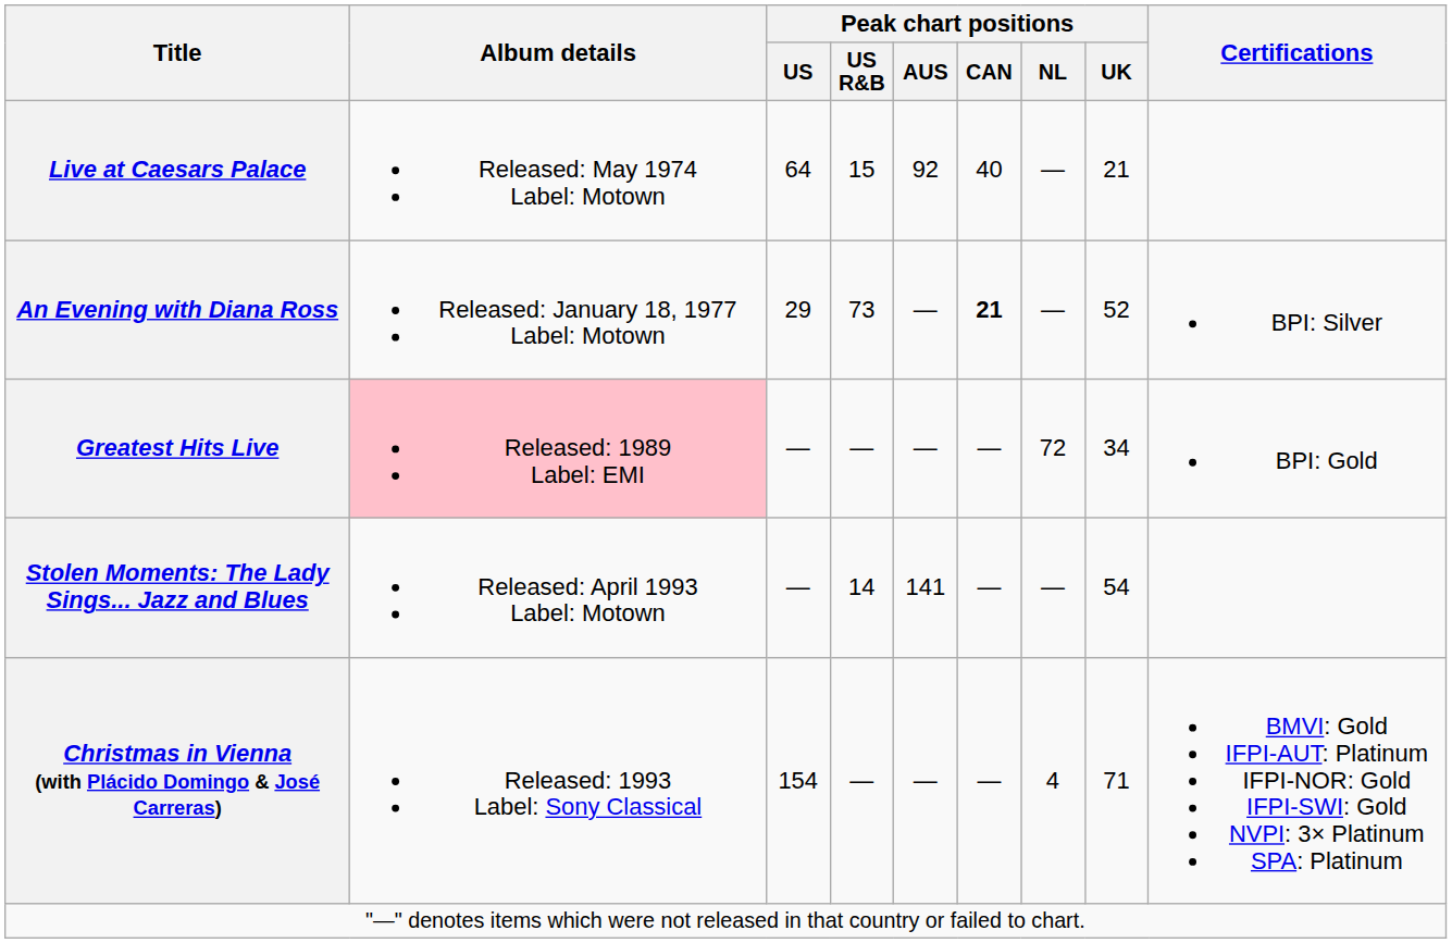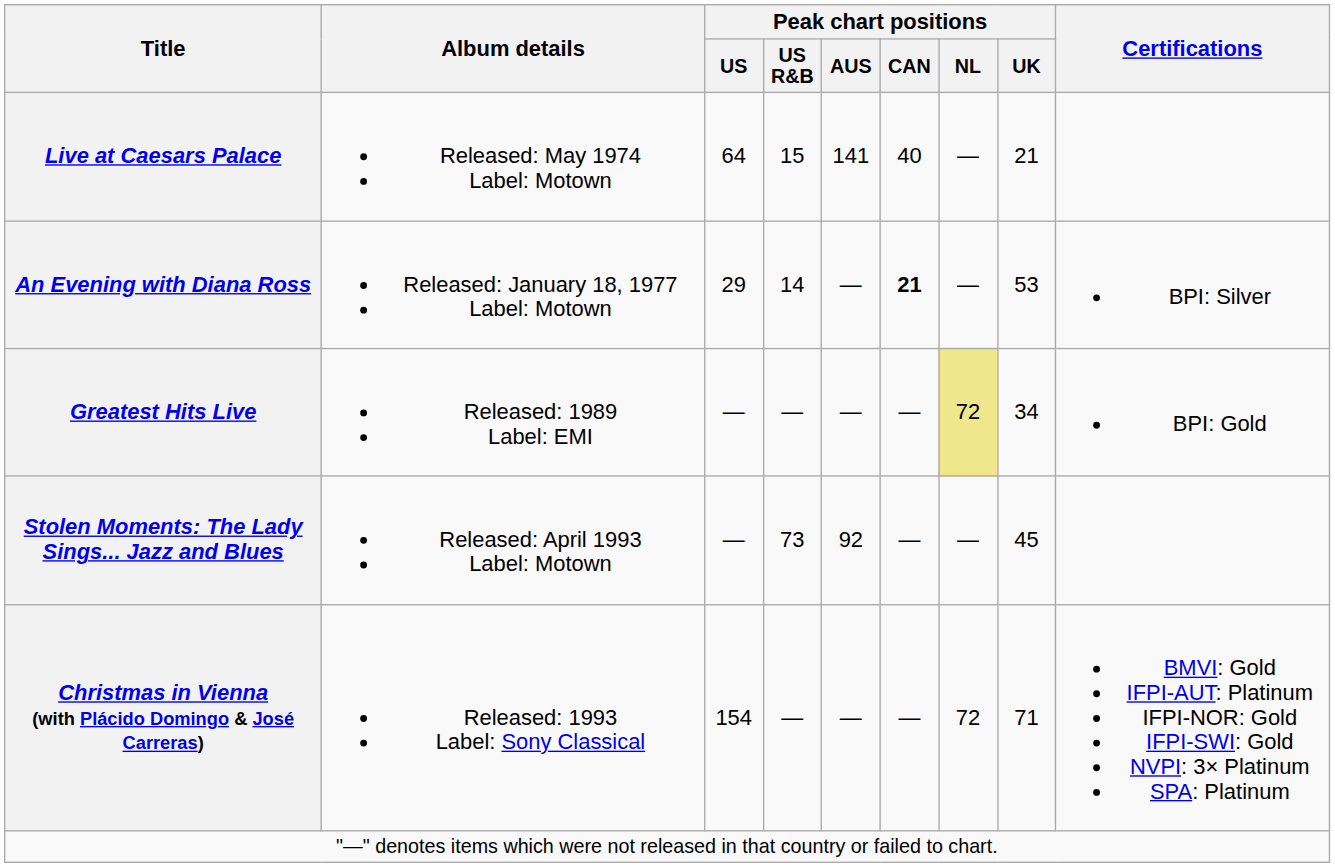 <table class="wikitable plainrowheaders" border="1" style="text-align:center">
 <tr>
 <th scope="col" rowspan="2" style="width:14em;">Title</th>
 <th scope="col" rowspan="2" style="width:17em;">Album details</th>
 <th scope="col" colspan="6">Peak chart positions</th>
 <th scope="col" rowspan="2" style="width:12em;"><a href='#'>Certifications</a></th>
 </tr>
 <tr>
 <th scope="col" style="width:2.5em;font-size:90%;">US<br></th>
 <th scope="col" style="width:2.5em;font-size:90%;">US<br>R&B<br></th>
 <th scope="col" style="width:2.5em;font-size:90%;">AUS<br></th>
 <th scope="col" style="width:2.5em;font-size:90%;">CAN<br></th>
 <th scope="col" style="width:2.5em;font-size:90%;">NL<br></th>
 <th scope="col" style="width:2.5em;font-size:90%;">UK<br></th>
 </tr>
 <tr>
 <th scope="row"><em><a href='#'>Live at Caesars Palace</a></em></th>
 <td><br><ul><li>Released: May 1974</li><li>Label: Motown</li></ul></td>
 <td>64</td>
 <td>15</td>
-<td>92</td>
+<td>141</td>
 <td>40</td>
 <td>—</td>
 <td>21</td>
 <td></td>
 </tr>
 <tr>
 <th scope="row"><em><a href='#'>An Evening with Diana Ross</a></em></th>
 <td><br><ul><li>Released: January 18, 1977</li><li>Label: Motown</li></ul></td>
 <td>29</td>
-<td>73</td>
+<td>14</td>
 <td>—</td>
 <td><strong>21</strong></td>
 <td>—</td>
-<td>52</td>
+<td>53</td>
 <td><br><ul><li>BPI: Silver</li></ul></td>
 </tr>
 <tr>
 <th scope="row"><em><a href='#'>Greatest Hits Live</a></em></th>
-<td style="background: pink;"><br><ul><li>Released: 1989</li><li>Label: EMI</li></ul></td>
+<td><br><ul><li>Released: 1989</li><li>Label: EMI</li></ul></td>
 <td>—</td>
 <td>—</td>
 <td>—</td>
 <td>—</td>
-<td>72</td>
+<td style="background: khaki;">72</td>
 <td>34</td>
 <td><br><ul><li>BPI: Gold</li></ul></td>
 </tr>
 <tr>
 <th scope="row"><em><a href='#'>Stolen Moments: The Lady Sings... Jazz and Blues</a></em></th>
 <td><br><ul><li>Released: April 1993</li><li>Label: Motown</li></ul></td>
 <td>—</td>
-<td>14</td>
-<td>141</td>
+<td>73</td>
+<td>92</td>
 <td>—</td>
 <td>—</td>
-<td>54</td>
+<td>45</td>
 <td></td>
 </tr>
 <tr>
 <th scope="row"><em><a href='#'>Christmas in Vienna</a></em><br><small>(with <a href='#'>Plácido Domingo</a> & <a href='#'>José Carreras</a>)</small></th>
 <td><br><ul><li>Released: 1993</li><li>Label: <a href='#'>Sony Classical</a></li></ul></td>
 <td>154</td>
 <td>—</td>
 <td>—</td>
 <td>—</td>
-<td>4</td>
+<td>72</td>
 <td>71</td>
 <td><br><ul><li><a href='#'>BMVI</a>: Gold</li><li><a href='#'>IFPI-AUT</a>: Platinum</li><li>IFPI-NOR: Gold</li><li><a href='#'>IFPI-SWI</a>: Gold </li><li><a href='#'>NVPI</a>: 3× Platinum</li><li><a href='#'>SPA</a>: Platinum</li></ul></td>
 </tr>
 <tr>
 <td colspan="9" align="center" style="font-size:90%;">"—" denotes items which were not released in that country or failed to chart.</td>
 </tr>
 </table>
